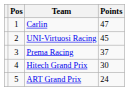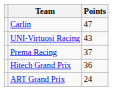 <table class="wikitable" style="font-size: 85%;">
 <tr>
 <th></th>
-<th>Pos</th>
 <th>Team</th>
 <th>Points</th>
 </tr>
 <tr>
 <td align="left"></td>
-<td align="center">1</td>
 <td> <a href='#'>Carlin</a></td>
 <td>47</td>
 </tr>
 <tr>
 <td align="left"></td>
-<td align="center">2</td>
 <td> <a href='#'>UNI-Virtuosi Racing</a></td>
-<td>45</td>
+<td>43</td>
 </tr>
 <tr>
 <td align="left"></td>
-<td align="center">3</td>
 <td> <a href='#'>Prema Racing</a></td>
 <td>37</td>
 </tr>
 <tr>
 <td align="left"></td>
-<td align="center">4</td>
 <td> <a href='#'>Hitech Grand Prix</a></td>
-<td>30</td>
+<td>36</td>
 </tr>
 <tr>
 <td align="left"></td>
-<td align="center">5</td>
 <td> <a href='#'>ART Grand Prix</a></td>
 <td>24</td>
 </tr>
 </table>
